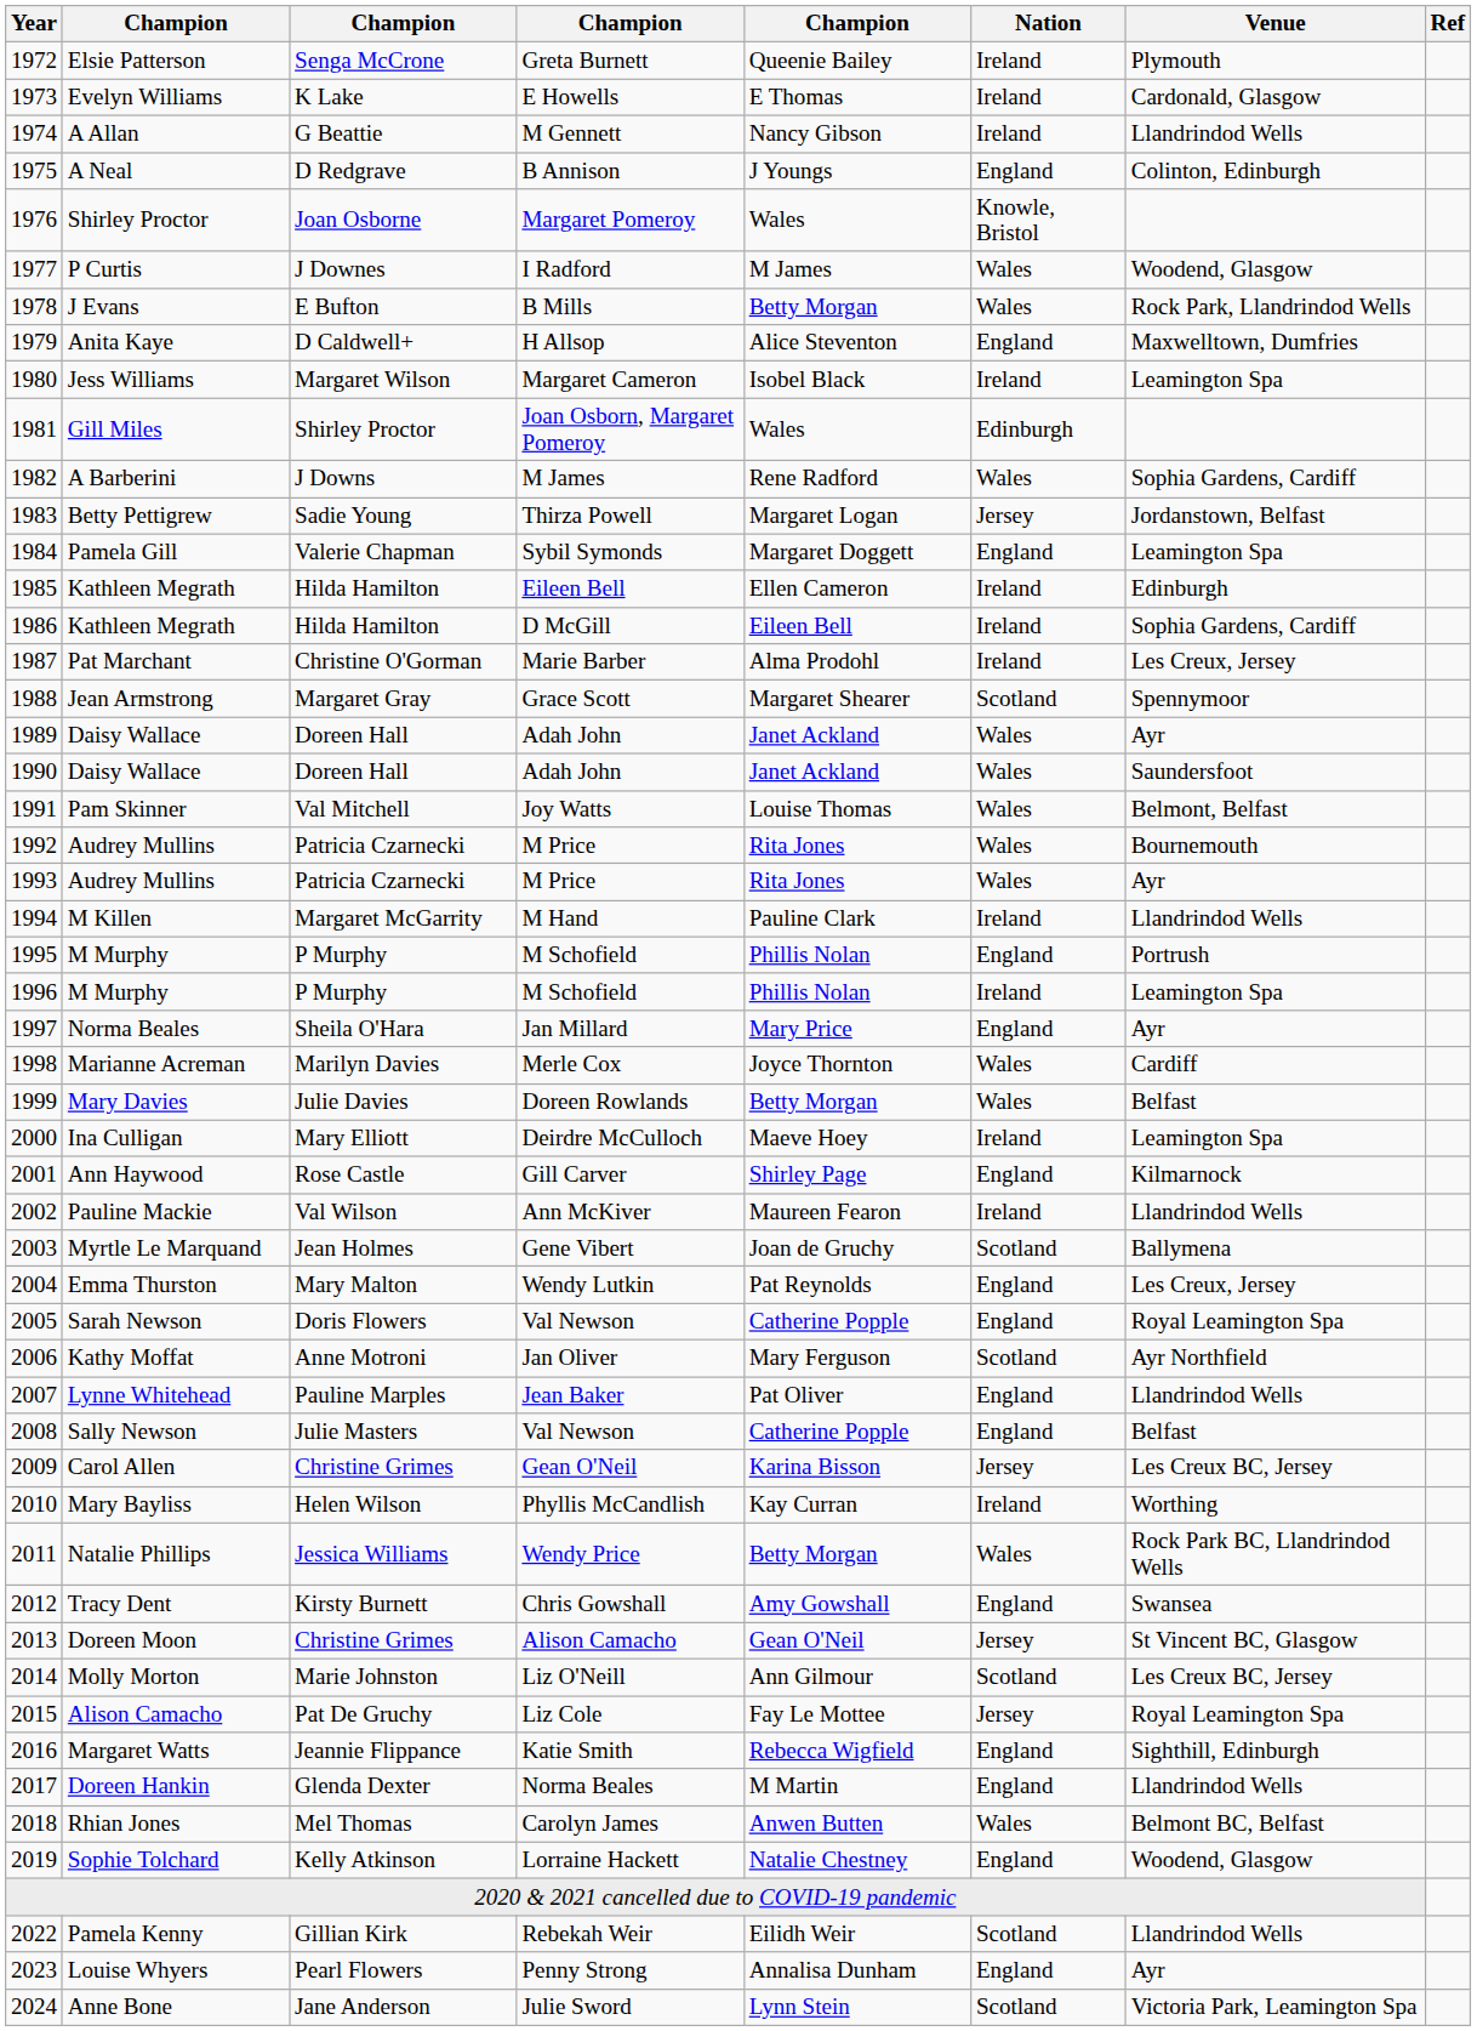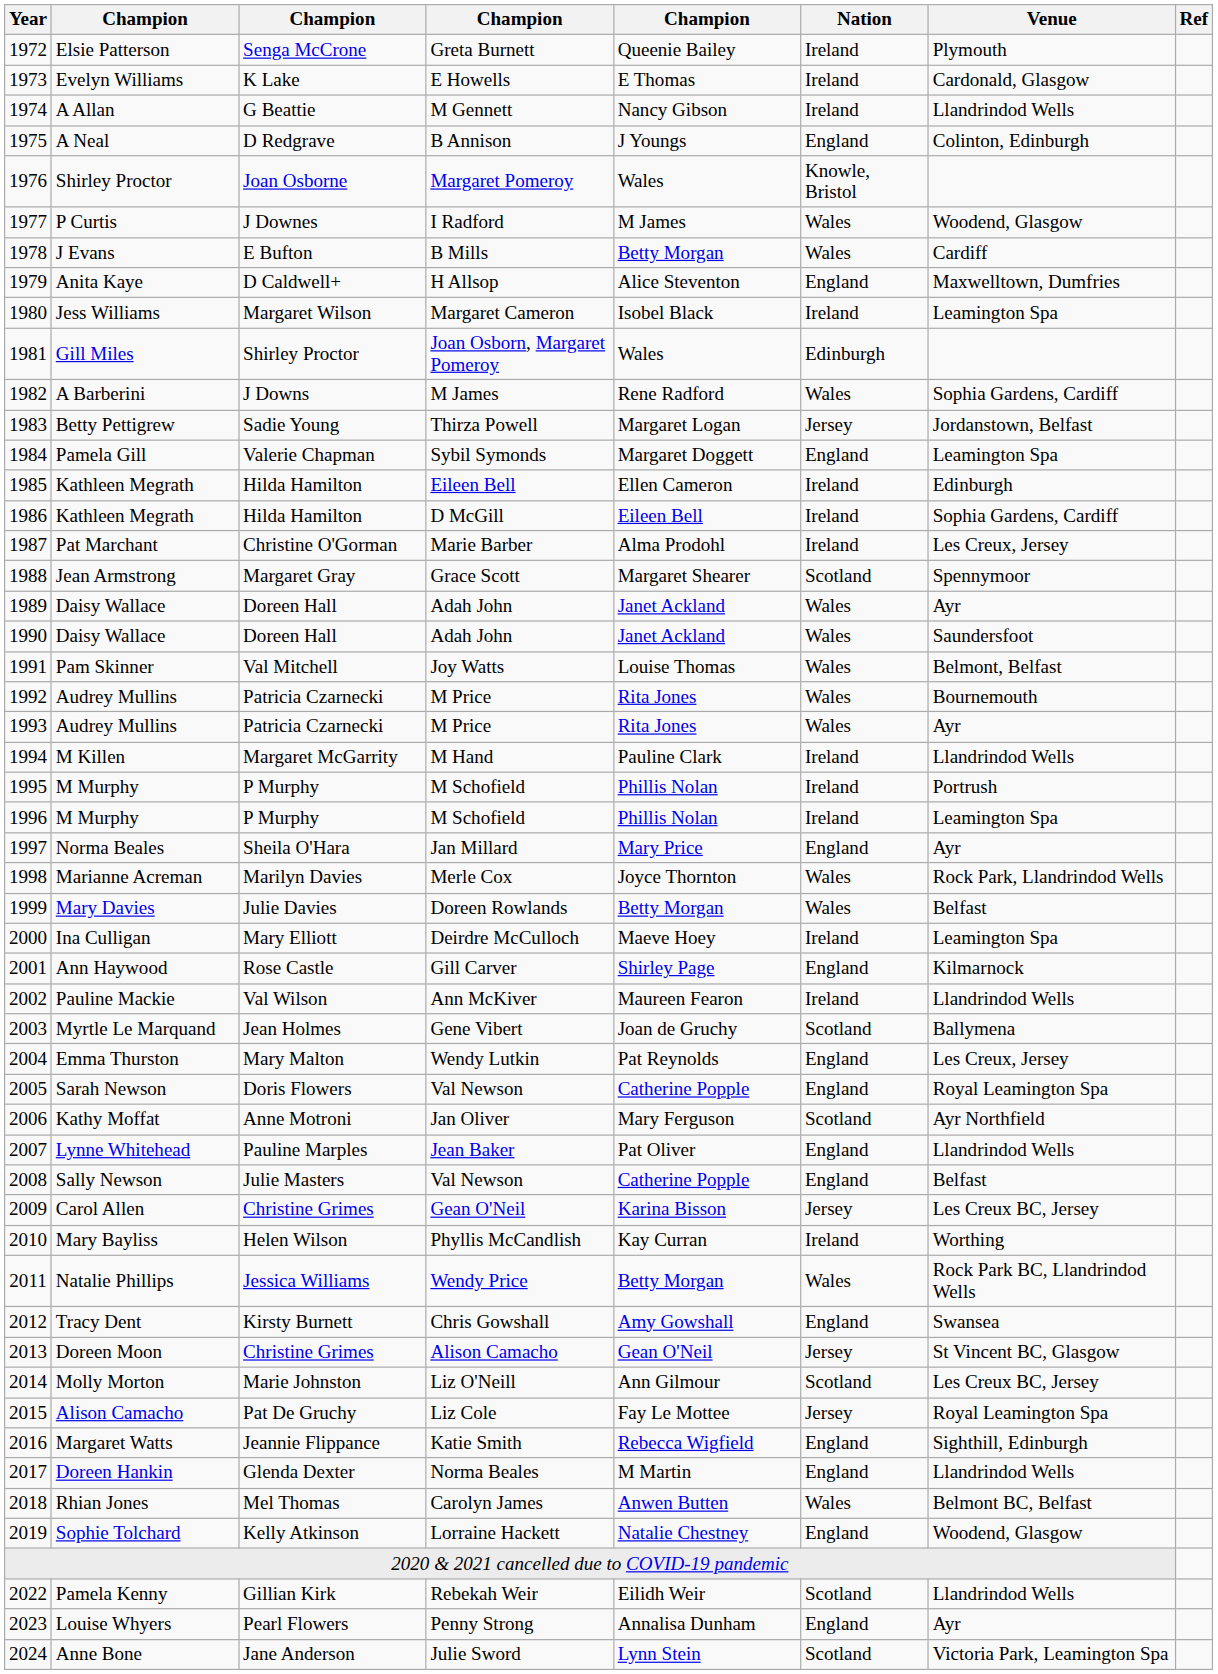 <table class="sortable wikitable">
 <tr>
 <th width="30">Year</th>
 <th width="150">Champion</th>
 <th width="150">Champion</th>
 <th width="150">Champion</th>
 <th width="150">Champion</th>
 <th width="100">Nation</th>
 <th width="200">Venue</th>
 <th width="20">Ref</th>
 </tr>
 <tr>
 <td align=center>1972</td>
 <td>Elsie Patterson</td>
 <td><a href='#'>Senga McCrone</a></td>
 <td>Greta Burnett</td>
 <td>Queenie Bailey</td>
 <td>Ireland</td>
 <td>Plymouth</td>
 <td></td>
 </tr>
 <tr>
 <td align=center>1973</td>
 <td>Evelyn Williams</td>
 <td>K Lake</td>
 <td>E Howells</td>
 <td>E Thomas</td>
 <td>Ireland</td>
 <td>Cardonald, Glasgow</td>
 <td></td>
 </tr>
 <tr>
 <td align=center>1974</td>
 <td>A Allan</td>
 <td>G Beattie</td>
 <td>M Gennett</td>
 <td>Nancy Gibson</td>
 <td>Ireland</td>
 <td>Llandrindod Wells</td>
 <td></td>
 </tr>
 <tr>
 <td align=center>1975</td>
 <td>A Neal</td>
 <td>D Redgrave</td>
 <td>B Annison</td>
 <td>J Youngs</td>
 <td>England</td>
 <td>Colinton, Edinburgh</td>
 <td></td>
 </tr>
 <tr>
 <td align=center>1976</td>
 <td>Shirley Proctor</td>
 <td><a href='#'>Joan Osborne</a></td>
 <td><a href='#'>Margaret Pomeroy</a></td>
 <td>Wales</td>
 <td>Knowle, Bristol</td>
 <td></td>
 </tr>
 <tr>
 <td align=center>1977</td>
 <td>P Curtis</td>
 <td>J Downes</td>
 <td>I Radford</td>
 <td>M James</td>
 <td>Wales</td>
 <td>Woodend, Glasgow</td>
 <td></td>
 </tr>
 <tr>
 <td align=center>1978</td>
 <td>J Evans</td>
 <td>E Bufton</td>
 <td>B Mills</td>
 <td><a href='#'>Betty Morgan</a></td>
 <td>Wales</td>
-<td>Rock Park, Llandrindod Wells</td>
+<td>Cardiff</td>
 <td></td>
 </tr>
 <tr>
 <td align=center>1979</td>
 <td>Anita Kaye</td>
 <td>D Caldwell+</td>
 <td>H Allsop</td>
 <td>Alice Steventon</td>
 <td>England</td>
 <td>Maxwelltown, Dumfries</td>
 <td></td>
 </tr>
 <tr>
 <td align=center>1980</td>
 <td>Jess Williams</td>
 <td>Margaret Wilson</td>
 <td>Margaret Cameron</td>
 <td>Isobel Black</td>
 <td>Ireland</td>
 <td>Leamington Spa</td>
 <td></td>
 </tr>
 <tr>
 <td align=center>1981</td>
 <td><a href='#'>Gill Miles</a></td>
 <td>Shirley Proctor</td>
 <td><a href='#'>Joan Osborn</a>, <a href='#'>Margaret Pomeroy</a></td>
 <td>Wales</td>
 <td>Edinburgh</td>
 <td></td>
 </tr>
 <tr>
 <td align=center>1982</td>
 <td>A Barberini</td>
 <td>J Downs</td>
 <td>M James</td>
 <td>Rene Radford</td>
 <td>Wales</td>
 <td>Sophia Gardens, Cardiff</td>
 <td></td>
 </tr>
 <tr>
 <td align=center>1983</td>
 <td>Betty Pettigrew</td>
 <td>Sadie Young</td>
 <td>Thirza Powell</td>
 <td>Margaret Logan</td>
 <td>Jersey</td>
 <td>Jordanstown, Belfast</td>
 <td></td>
 </tr>
 <tr>
 <td align=center>1984</td>
 <td>Pamela Gill</td>
 <td>Valerie Chapman</td>
 <td>Sybil Symonds</td>
 <td>Margaret Doggett</td>
 <td>England</td>
 <td>Leamington Spa</td>
 <td></td>
 </tr>
 <tr>
 <td align=center>1985</td>
 <td>Kathleen Megrath</td>
 <td>Hilda Hamilton</td>
 <td><a href='#'>Eileen Bell</a></td>
 <td>Ellen Cameron</td>
 <td>Ireland</td>
 <td>Edinburgh</td>
 <td></td>
 </tr>
 <tr>
 <td align=center>1986</td>
 <td>Kathleen Megrath</td>
 <td>Hilda Hamilton</td>
 <td>D McGill</td>
 <td><a href='#'>Eileen Bell</a></td>
 <td>Ireland</td>
 <td>Sophia Gardens, Cardiff</td>
 <td></td>
 </tr>
 <tr>
 <td align=center>1987</td>
 <td>Pat Marchant</td>
 <td>Christine O'Gorman</td>
 <td>Marie Barber</td>
 <td>Alma Prodohl</td>
 <td>Ireland</td>
 <td>Les Creux, Jersey</td>
 <td></td>
 </tr>
 <tr>
 <td align=center>1988</td>
 <td>Jean Armstrong</td>
 <td>Margaret Gray</td>
 <td>Grace Scott</td>
 <td>Margaret Shearer</td>
 <td>Scotland</td>
 <td>Spennymoor</td>
 <td></td>
 </tr>
 <tr>
 <td align=center>1989</td>
 <td>Daisy Wallace</td>
 <td>Doreen Hall</td>
 <td>Adah John</td>
 <td><a href='#'>Janet Ackland</a></td>
 <td>Wales</td>
 <td>Ayr</td>
 <td></td>
 </tr>
 <tr>
 <td align=center>1990</td>
 <td>Daisy Wallace</td>
 <td>Doreen Hall</td>
 <td>Adah John</td>
 <td><a href='#'>Janet Ackland</a></td>
 <td>Wales</td>
 <td>Saundersfoot</td>
 <td></td>
 </tr>
 <tr>
 <td align=center>1991</td>
 <td>Pam Skinner</td>
 <td>Val Mitchell</td>
 <td>Joy Watts</td>
 <td>Louise Thomas</td>
 <td>Wales</td>
 <td>Belmont, Belfast</td>
 <td></td>
 </tr>
 <tr>
 <td align=center>1992</td>
 <td>Audrey Mullins</td>
 <td>Patricia Czarnecki</td>
 <td>M Price</td>
 <td><a href='#'>Rita Jones</a></td>
 <td>Wales</td>
 <td>Bournemouth</td>
 <td></td>
 </tr>
 <tr>
 <td align=center>1993</td>
 <td>Audrey Mullins</td>
 <td>Patricia Czarnecki</td>
 <td>M Price</td>
 <td><a href='#'>Rita Jones</a></td>
 <td>Wales</td>
 <td>Ayr</td>
 <td></td>
 </tr>
 <tr>
 <td align=center>1994</td>
 <td>M Killen</td>
 <td>Margaret McGarrity</td>
 <td>M Hand</td>
 <td>Pauline Clark</td>
 <td>Ireland</td>
 <td>Llandrindod Wells</td>
 <td></td>
 </tr>
 <tr>
 <td align=center>1995</td>
 <td>M Murphy</td>
 <td>P Murphy</td>
 <td>M Schofield</td>
 <td><a href='#'>Phillis Nolan</a></td>
-<td>England</td>
+<td>Ireland</td>
 <td>Portrush</td>
 <td></td>
 </tr>
 <tr>
 <td align=center>1996</td>
 <td>M Murphy</td>
 <td>P Murphy</td>
 <td>M Schofield</td>
 <td><a href='#'>Phillis Nolan</a></td>
 <td>Ireland</td>
 <td>Leamington Spa</td>
 <td></td>
 </tr>
 <tr>
 <td align=center>1997</td>
 <td>Norma Beales</td>
 <td>Sheila O'Hara</td>
 <td>Jan Millard</td>
 <td><a href='#'>Mary Price</a></td>
 <td>England</td>
 <td>Ayr</td>
 <td></td>
 </tr>
 <tr>
 <td align=center>1998</td>
 <td>Marianne Acreman</td>
 <td>Marilyn Davies</td>
 <td>Merle Cox</td>
 <td>Joyce Thornton</td>
 <td>Wales</td>
-<td>Cardiff</td>
+<td>Rock Park, Llandrindod Wells</td>
 <td></td>
 </tr>
 <tr>
 <td align=center>1999</td>
 <td><a href='#'>Mary Davies</a></td>
 <td>Julie Davies</td>
 <td>Doreen Rowlands</td>
 <td><a href='#'>Betty Morgan</a></td>
 <td>Wales</td>
 <td>Belfast</td>
 <td></td>
 </tr>
 <tr>
 <td align=center>2000</td>
 <td>Ina Culligan</td>
 <td>Mary Elliott</td>
 <td>Deirdre McCulloch</td>
 <td>Maeve Hoey</td>
 <td>Ireland</td>
 <td>Leamington Spa</td>
 <td></td>
 </tr>
 <tr>
 <td align=center>2001</td>
 <td>Ann Haywood</td>
 <td>Rose Castle</td>
 <td>Gill Carver</td>
 <td><a href='#'>Shirley Page</a></td>
 <td>England</td>
 <td>Kilmarnock</td>
 <td></td>
 </tr>
 <tr>
 <td align=center>2002</td>
 <td>Pauline Mackie</td>
 <td>Val Wilson</td>
 <td>Ann McKiver</td>
 <td>Maureen Fearon</td>
 <td>Ireland</td>
 <td>Llandrindod Wells</td>
 <td></td>
 </tr>
 <tr>
 <td align=center>2003</td>
 <td>Myrtle Le Marquand</td>
 <td>Jean Holmes</td>
 <td>Gene Vibert</td>
 <td>Joan de Gruchy</td>
 <td>Scotland</td>
 <td>Ballymena</td>
 <td></td>
 </tr>
 <tr>
 <td align=center>2004</td>
 <td>Emma Thurston</td>
 <td>Mary Malton</td>
 <td>Wendy Lutkin</td>
 <td>Pat Reynolds</td>
 <td>England</td>
 <td>Les Creux, Jersey</td>
 <td></td>
 </tr>
 <tr>
 <td align=center>2005</td>
 <td>Sarah Newson</td>
 <td>Doris Flowers</td>
 <td>Val Newson</td>
 <td><a href='#'>Catherine Popple</a></td>
 <td>England</td>
 <td>Royal Leamington Spa</td>
 <td></td>
 </tr>
 <tr>
 <td align=center>2006</td>
 <td>Kathy Moffat</td>
 <td>Anne Motroni</td>
 <td>Jan Oliver</td>
 <td>Mary Ferguson</td>
 <td>Scotland</td>
 <td>Ayr Northfield</td>
 <td></td>
 </tr>
 <tr>
 <td align=center>2007</td>
 <td><a href='#'>Lynne Whitehead</a></td>
 <td>Pauline Marples</td>
 <td><a href='#'>Jean Baker</a></td>
 <td>Pat Oliver</td>
 <td>England</td>
 <td>Llandrindod Wells</td>
 <td></td>
 </tr>
 <tr>
 <td align=center>2008</td>
 <td>Sally Newson</td>
 <td>Julie Masters</td>
 <td>Val Newson</td>
 <td><a href='#'>Catherine Popple</a></td>
 <td>England</td>
 <td>Belfast</td>
 <td></td>
 </tr>
 <tr>
 <td align=center>2009</td>
 <td>Carol Allen</td>
 <td><a href='#'>Christine Grimes</a></td>
 <td><a href='#'>Gean O'Neil</a></td>
 <td><a href='#'>Karina Bisson</a></td>
 <td>Jersey</td>
 <td>Les Creux BC, Jersey</td>
 <td></td>
 </tr>
 <tr>
 <td align=center>2010</td>
 <td>Mary Bayliss</td>
 <td>Helen Wilson</td>
 <td>Phyllis McCandlish</td>
 <td>Kay Curran</td>
 <td>Ireland</td>
 <td>Worthing</td>
 <td></td>
 </tr>
 <tr>
 <td align=center>2011</td>
 <td>Natalie Phillips</td>
 <td><a href='#'>Jessica Williams</a></td>
 <td><a href='#'>Wendy Price</a></td>
 <td><a href='#'>Betty Morgan</a></td>
 <td>Wales</td>
 <td>Rock Park BC, Llandrindod Wells</td>
 <td></td>
 </tr>
 <tr>
 <td align=center>2012</td>
 <td>Tracy Dent</td>
 <td>Kirsty Burnett</td>
 <td>Chris Gowshall</td>
 <td><a href='#'>Amy Gowshall</a></td>
 <td>England</td>
 <td>Swansea</td>
 <td></td>
 </tr>
 <tr>
 <td align=center>2013</td>
 <td>Doreen Moon</td>
 <td><a href='#'>Christine Grimes</a></td>
 <td><a href='#'>Alison Camacho</a></td>
 <td><a href='#'>Gean O'Neil</a></td>
 <td>Jersey</td>
 <td>St Vincent BC, Glasgow</td>
 <td></td>
 </tr>
 <tr>
 <td align=center>2014</td>
 <td>Molly Morton</td>
 <td>Marie Johnston</td>
 <td>Liz O'Neill</td>
 <td>Ann Gilmour</td>
 <td>Scotland</td>
 <td>Les Creux BC, Jersey</td>
 <td></td>
 </tr>
 <tr>
 <td align=center>2015</td>
 <td><a href='#'>Alison Camacho</a></td>
 <td>Pat De Gruchy</td>
 <td>Liz Cole</td>
 <td>Fay Le Mottee</td>
 <td>Jersey</td>
 <td>Royal Leamington Spa</td>
 <td></td>
 </tr>
 <tr>
 <td align=center>2016</td>
 <td>Margaret Watts</td>
 <td>Jeannie Flippance</td>
 <td>Katie Smith</td>
 <td><a href='#'>Rebecca Wigfield</a></td>
 <td>England</td>
 <td>Sighthill, Edinburgh</td>
 <td></td>
 </tr>
 <tr>
 <td align=center>2017</td>
 <td><a href='#'>Doreen Hankin</a></td>
 <td>Glenda Dexter</td>
 <td>Norma Beales</td>
 <td>M Martin</td>
 <td>England</td>
 <td>Llandrindod Wells</td>
 <td></td>
 </tr>
 <tr>
 <td align=center>2018</td>
 <td>Rhian Jones</td>
 <td>Mel Thomas</td>
 <td>Carolyn James</td>
 <td><a href='#'>Anwen Butten</a></td>
 <td>Wales</td>
 <td>Belmont BC, Belfast</td>
 <td></td>
 </tr>
 <tr>
 <td align=center>2019</td>
 <td><a href='#'>Sophie Tolchard</a></td>
 <td>Kelly Atkinson</td>
 <td>Lorraine Hackett</td>
 <td><a href='#'>Natalie Chestney</a></td>
 <td>England</td>
 <td>Woodend, Glasgow</td>
 <td></td>
 </tr>
 <tr>
 <td style="text-align:center" colspan=7 bgcolor="ececec"><em>2020 & 2021 cancelled due to <a href='#'>COVID-19 pandemic</a></em></td>
 <td></td>
 </tr>
 <tr>
 <td align=center>2022</td>
 <td>Pamela Kenny</td>
 <td>Gillian Kirk</td>
 <td>Rebekah Weir</td>
 <td>Eilidh Weir</td>
 <td>Scotland</td>
 <td>Llandrindod Wells</td>
 <td></td>
 </tr>
 <tr>
 <td align=center>2023</td>
 <td>Louise Whyers</td>
 <td>Pearl Flowers</td>
 <td>Penny Strong</td>
 <td>Annalisa Dunham</td>
 <td>England</td>
 <td>Ayr</td>
 <td></td>
 </tr>
 <tr>
 <td align=center>2024</td>
 <td>Anne Bone</td>
 <td>Jane Anderson</td>
 <td>Julie Sword</td>
 <td><a href='#'>Lynn Stein</a></td>
 <td>Scotland</td>
 <td>Victoria Park, Leamington Spa</td>
 <td></td>
 </tr>
 </table>
